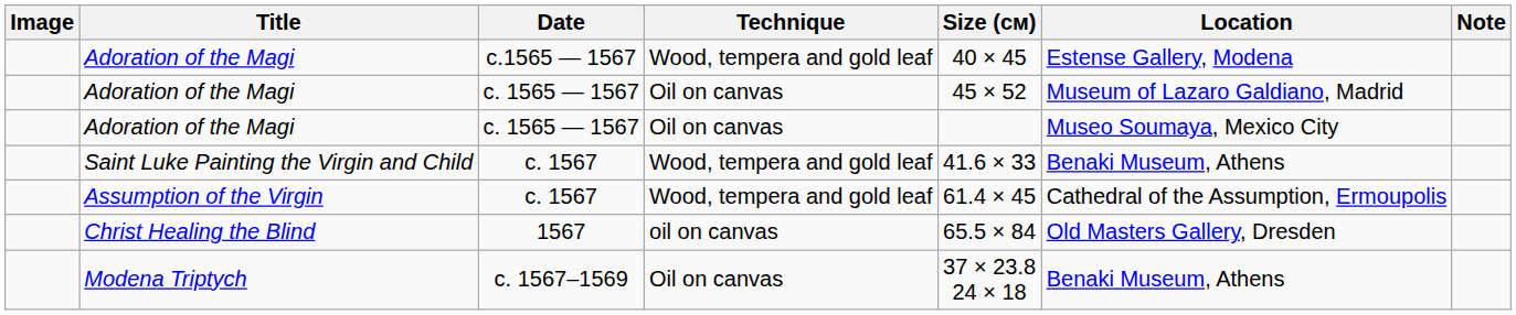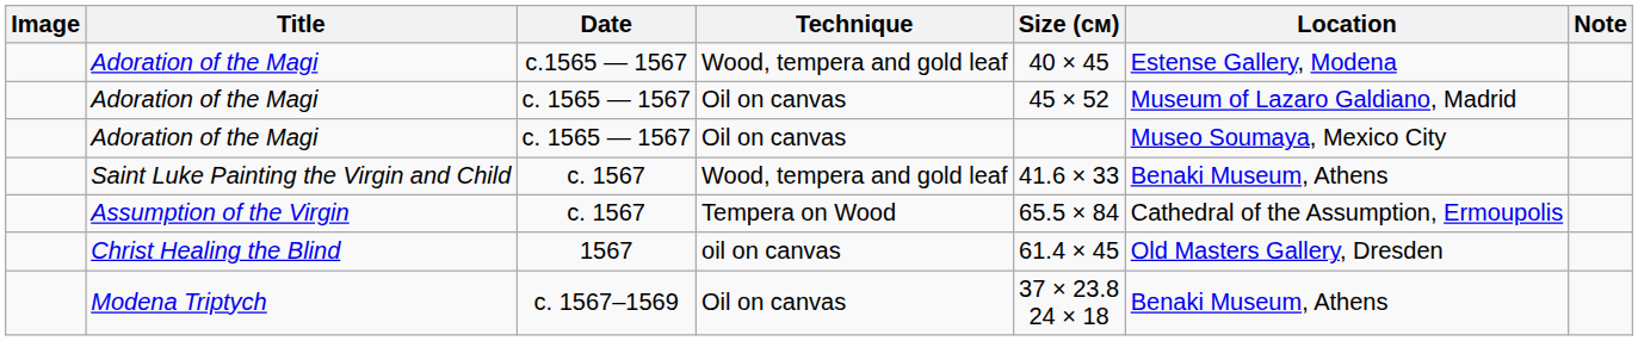 <table class="wikitable sortable">
 <tr>
 <th class="unsortable">Image</th>
 <th>Title</th>
 <th>Date</th>
 <th>Technique</th>
 <th>Size (см)</th>
 <th>Location</th>
 <th class="unsortable">Note</th>
 </tr>
 <tr>
 <td align="center"></td>
 <td><em><a href='#'>Adoration of the Magi</a></em></td>
 <td align="center">c.1565 — 1567</td>
 <td>Wood, tempera and gold leaf</td>
 <td align="center">40 × 45</td>
 <td><a href='#'>Estense Gallery</a>, <a href='#'>Modena</a></td>
 <td></td>
 </tr>
 <tr>
 <td align="center"></td>
 <td><em>Adoration of the Magi</em></td>
 <td align="center">c. 1565 — 1567</td>
 <td>Oil on canvas</td>
 <td align="center">45 × 52</td>
 <td><a href='#'>Museum of Lazaro Galdiano</a>, Madrid</td>
 <td></td>
 </tr>
 <tr>
 <td align="center"></td>
 <td><em>Adoration of the Magi</em></td>
 <td align="center">c. 1565 — 1567</td>
 <td>Oil on canvas</td>
 <td align="center"></td>
 <td><a href='#'>Museo Soumaya</a>, Mexico City</td>
 <td></td>
 </tr>
 <tr>
 <td align="center"></td>
 <td><em>Saint Luke Painting the Virgin and Child</em></td>
 <td align="center">c. 1567</td>
 <td>Wood, tempera and gold leaf</td>
 <td align="center">41.6 × 33</td>
 <td><a href='#'>Benaki Museum</a>, Athens</td>
 <td></td>
 </tr>
 <tr>
 <td align="center"></td>
 <td><em><a href='#'>Assumption of the Virgin</a></em></td>
 <td align="center">c. 1567</td>
-<td>Wood, tempera and gold leaf</td>
-<td align="center">61.4 × 45</td>
+<td>Tempera on Wood</td>
+<td align="center">65.5 × 84</td>
 <td>Cathedral of the Assumption, <a href='#'>Ermoupolis</a></td>
 <td></td>
 </tr>
 <tr>
 <td align="center"></td>
 <td><em><a href='#'>Christ Healing the Blind</a></em></td>
 <td align="center">1567</td>
 <td>oil on canvas</td>
-<td align="center">65.5 × 84</td>
+<td align="center">61.4 × 45</td>
 <td><a href='#'>Old Masters Gallery</a>, Dresden</td>
 <td></td>
 </tr>
 <tr>
 <td align="center"></td>
 <td><em><a href='#'>Modena Triptych</a></em></td>
 <td align="center">c. 1567–1569</td>
 <td>Oil on canvas</td>
 <td align="center">37 × 23.8<br>24 × 18</td>
 <td><a href='#'>Benaki Museum</a>, Athens</td>
 <td></td>
 </tr>
 </table>
